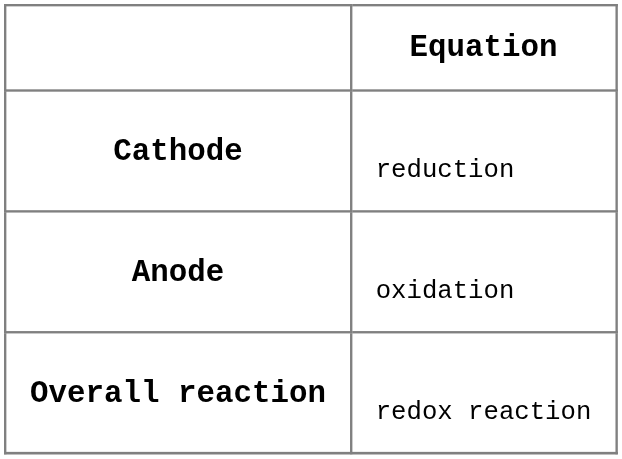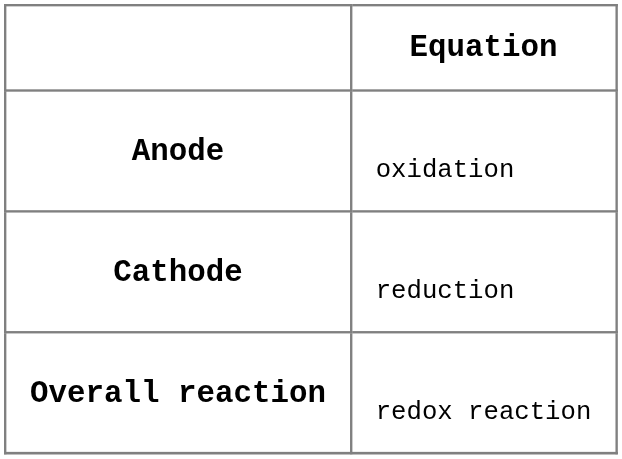 <table border="1" cellspacing="0" cellpadding="10" style="border-collapse:collapse;">
 <tr>
 <th></th>
 <th>Equation</th>
 </tr>
 <tr>
+<th>Anode</th>
+<td><br><small>oxidation</small></td>
+</tr>
+<tr>
 <th>Cathode</th>
 <td><br><small>reduction</small></td>
-</tr>
-<tr>
-<th>Anode</th>
-<td><br><small>oxidation</small></td>
 </tr>
 <tr>
 <th>Overall reaction</th>
 <td><br><small>redox reaction</small></td>
 </tr>
 <tr>
 </tr>
 </table>
